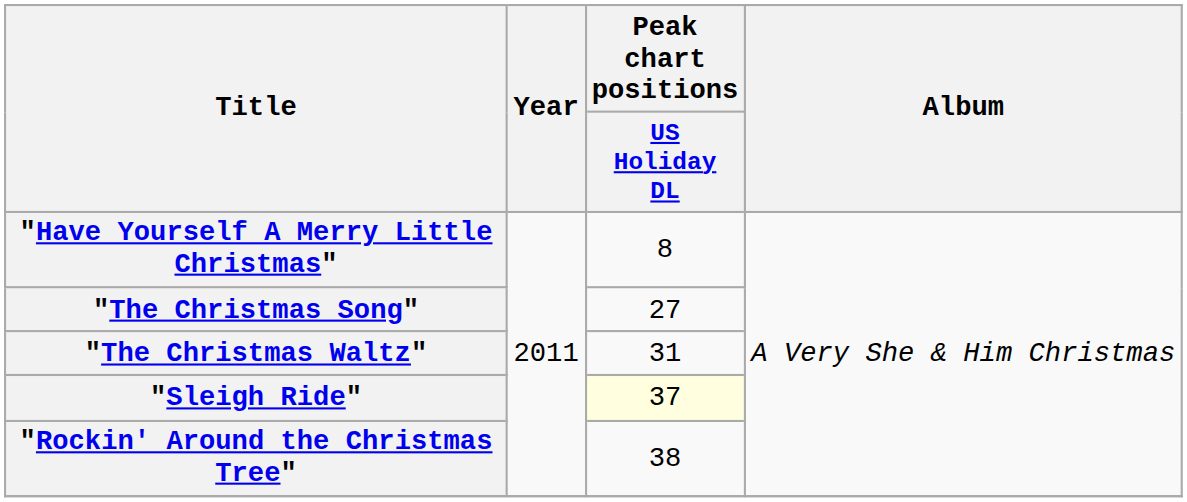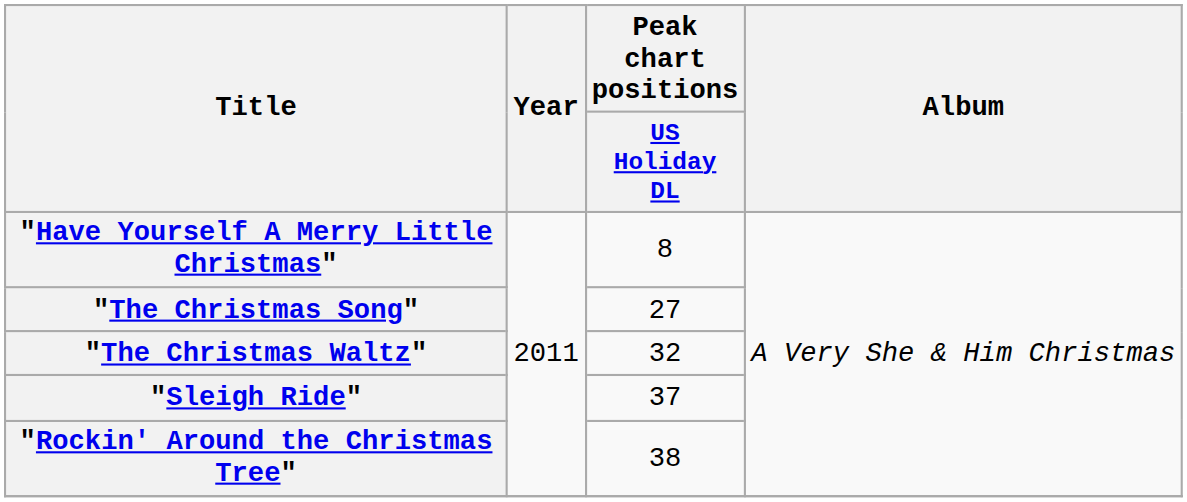 <table class="wikitable plainrowheaders" style="text-align:center;">
 <tr>
 <th scope="col" rowspan="2" style="width:18em;">Title</th>
 <th scope="col" rowspan="2">Year</th>
 <th colspan="1" scope="col">Peak chart positions</th>
 <th scope="col" rowspan="2">Album</th>
 </tr>
 <tr>
 <th scope="col" style="width:3.5em;font-size:90%;"><a href='#'>US<br>Holiday<br>DL</a><br></th>
 </tr>
 <tr>
 <th scope="row">"<a href='#'>Have Yourself A Merry Little Christmas</a>"</th>
 <td rowspan="5">2011</td>
 <td>8</td>
 <td rowspan="5"><em>A Very She & Him Christmas</em></td>
 </tr>
 <tr>
 <th scope="row">"<a href='#'>The Christmas Song</a>"</th>
 <td>27</td>
 </tr>
 <tr>
 <th scope="row">"<a href='#'>The Christmas Waltz</a>"</th>
-<td>31</td>
+<td>32</td>
 </tr>
 <tr>
 <th scope="row">"<a href='#'>Sleigh Ride</a>"</th>
-<td style="background: lightyellow;">37</td>
+<td>37</td>
 </tr>
 <tr>
 <th scope="row">"<a href='#'>Rockin' Around the Christmas Tree</a>"</th>
 <td>38</td>
 </tr>
 <tr>
 </tr>
 </table>
